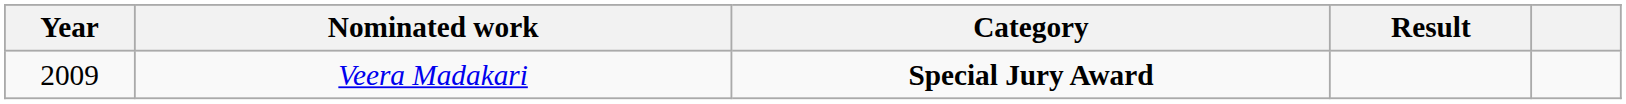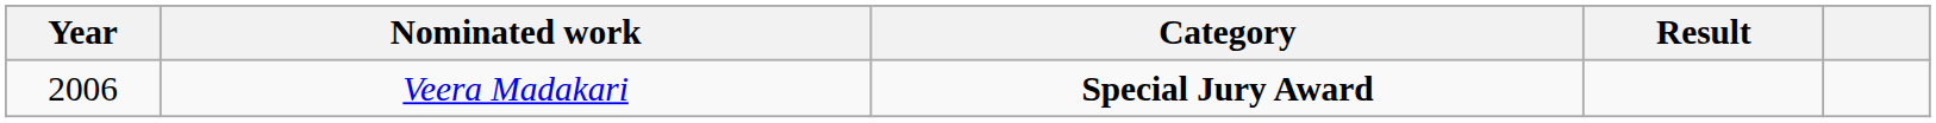 <table class="wikitable" width=100%>
 <tr>
 <th width=8%>Year</th>
 <th width=37%>Nominated work</th>
 <th width=37%>Category</th>
 <th width=12.5%>Result</th>
 <th width=5.5%></th>
 </tr>
 <tr>
-<td style="text-align:center;">2009</td>
+<td style="text-align:center;">2006</td>
 <td style="text-align: center;"><em><a href='#'>Veera Madakari</a></em></td>
 <td style="text-align: center;"><strong>Special Jury Award</strong></td>
 <td></td>
 <td style="text-align: center;"></td>
 </tr>
 </table>
